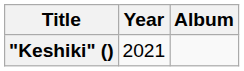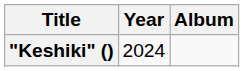 <table class="wikitable plainrowheaders" style="text-align:center">
 <tr>
 <th scope="col">Title</th>
 <th scope="col">Year<br></th>
 <th scope="col">Album</th>
 </tr>
 <tr>
 <th scope="row">"Keshiki" ()</th>
-<td>2021</td>
+<td>2024</td>
 <td></td>
 </tr>
 </table>
